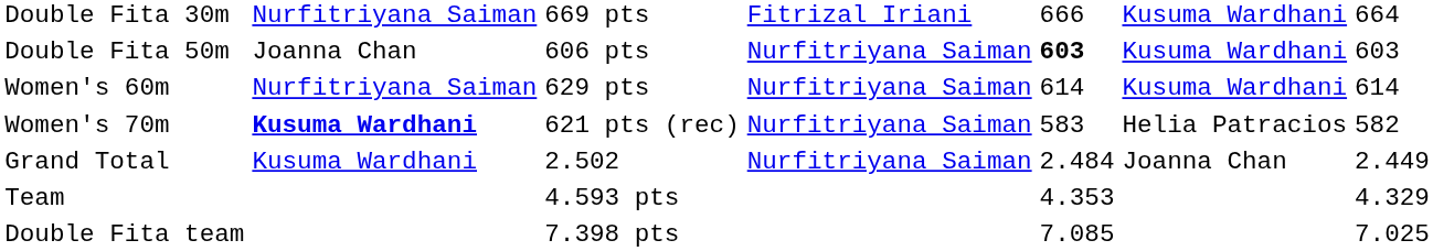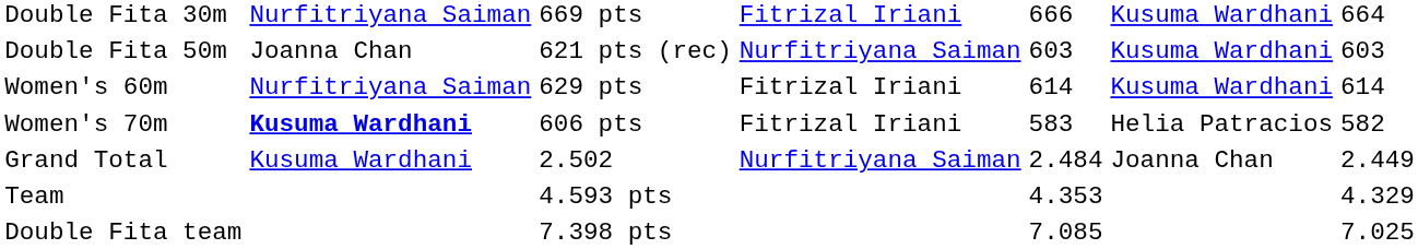 <table>
 <tr>
 <td>Double Fita 30m</td>
 <td> <a href='#'>Nurfitriyana Saiman</a></td>
 <td>669 pts</td>
 <td> <a href='#'>Fitrizal Iriani</a></td>
 <td>666</td>
 <td> <a href='#'>Kusuma Wardhani</a></td>
 <td>664</td>
 </tr>
 <tr>
 <td>Double Fita 50m</td>
 <td> Joanna Chan</td>
-<td>606 pts</td>
+<td>621 pts (rec)</td>
 <td> <a href='#'>Nurfitriyana Saiman</a></td>
-<td><strong>603</strong></td>
+<td>603</td>
 <td> <a href='#'>Kusuma Wardhani</a></td>
 <td>603</td>
 </tr>
 <tr>
 <td>Women's 60m</td>
 <td> <a href='#'>Nurfitriyana Saiman</a></td>
 <td>629 pts</td>
-<td> <a href='#'>Nurfitriyana Saiman</a></td>
+<td> Fitrizal Iriani</td>
 <td>614</td>
 <td> <a href='#'>Kusuma Wardhani</a></td>
 <td>614</td>
 </tr>
 <tr>
 <td>Women's 70m</td>
 <td><strong> <a href='#'>Kusuma Wardhani</a></strong></td>
-<td>621 pts (rec)</td>
-<td> <a href='#'>Nurfitriyana Saiman</a></td>
+<td>606 pts</td>
+<td> Fitrizal Iriani</td>
 <td>583</td>
 <td> Helia Patracios</td>
 <td>582</td>
 </tr>
 <tr>
 <td>Grand Total</td>
 <td> <a href='#'>Kusuma Wardhani</a></td>
 <td>2.502</td>
 <td> <a href='#'>Nurfitriyana Saiman</a></td>
 <td>2.484</td>
 <td> Joanna Chan</td>
 <td>2.449</td>
 </tr>
 <tr>
 <td>Team</td>
 <td></td>
 <td>4.593 pts</td>
 <td></td>
 <td>4.353</td>
 <td></td>
 <td>4.329</td>
 </tr>
 <tr>
 <td>Double Fita team</td>
 <td></td>
 <td>7.398 pts</td>
 <td></td>
 <td>7.085</td>
 <td></td>
 <td>7.025</td>
 </tr>
 </table>
